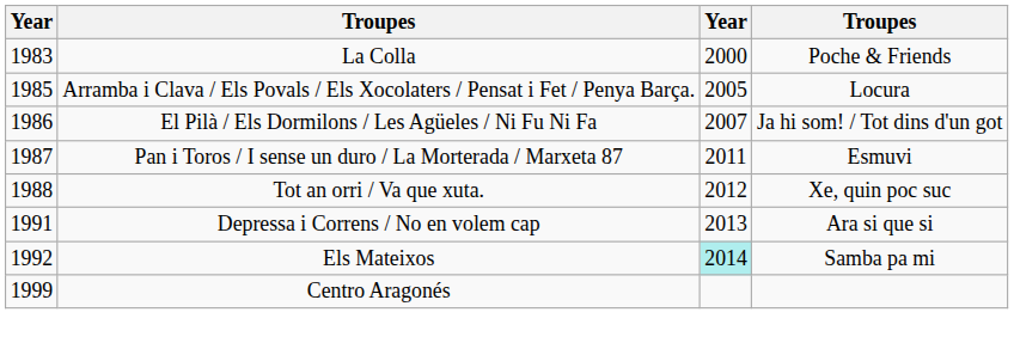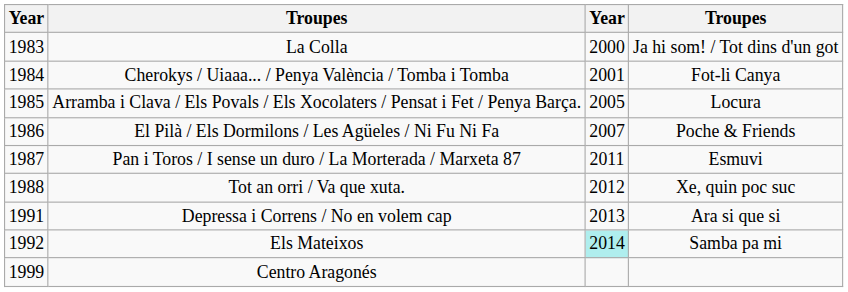 <table class="wikitable" style="text-align: center;">
 <tr>
 <th>Year</th>
 <th>Troupes</th>
 <th>Year</th>
 <th>Troupes</th>
 </tr>
 <tr>
 <td>1983</td>
 <td>La Colla</td>
 <td>2000</td>
-<td>Poche & Friends</td>
+<td>Ja hi som! / Tot dins d'un got</td>
+</tr>
+<tr>
+<td>1984</td>
+<td>Cherokys / Uiaaa... / Penya València / Tomba i Tomba</td>
+<td>2001</td>
+<td>Fot-li Canya</td>
 </tr>
 <tr>
 <td>1985</td>
 <td>Arramba i Clava / Els Povals / Els Xocolaters / Pensat i Fet / Penya Barça.</td>
 <td>2005</td>
 <td>Locura</td>
 </tr>
 <tr>
 <td>1986</td>
 <td>El Pilà / Els Dormilons / Les Agüeles / Ni Fu Ni Fa</td>
 <td>2007</td>
-<td>Ja hi som! / Tot dins d'un got</td>
+<td>Poche & Friends</td>
 </tr>
 <tr>
 <td>1987</td>
 <td>Pan i Toros / I sense un duro / La Morterada / Marxeta 87</td>
 <td>2011</td>
 <td>Esmuvi</td>
 </tr>
 <tr>
 <td>1988</td>
 <td>Tot an orri / Va que xuta.</td>
 <td>2012</td>
 <td>Xe, quin poc suc</td>
 </tr>
 <tr>
 <td>1991</td>
 <td>Depressa i Correns / No en volem cap</td>
 <td>2013</td>
 <td>Ara si que si</td>
 </tr>
 <tr>
 <td>1992</td>
 <td>Els Mateixos</td>
 <td style="background: paleturquoise;">2014</td>
 <td>Samba pa mi</td>
 </tr>
 <tr>
 <td>1999</td>
 <td>Centro Aragonés</td>
 <td></td>
 <td></td>
 </tr>
 </table>
